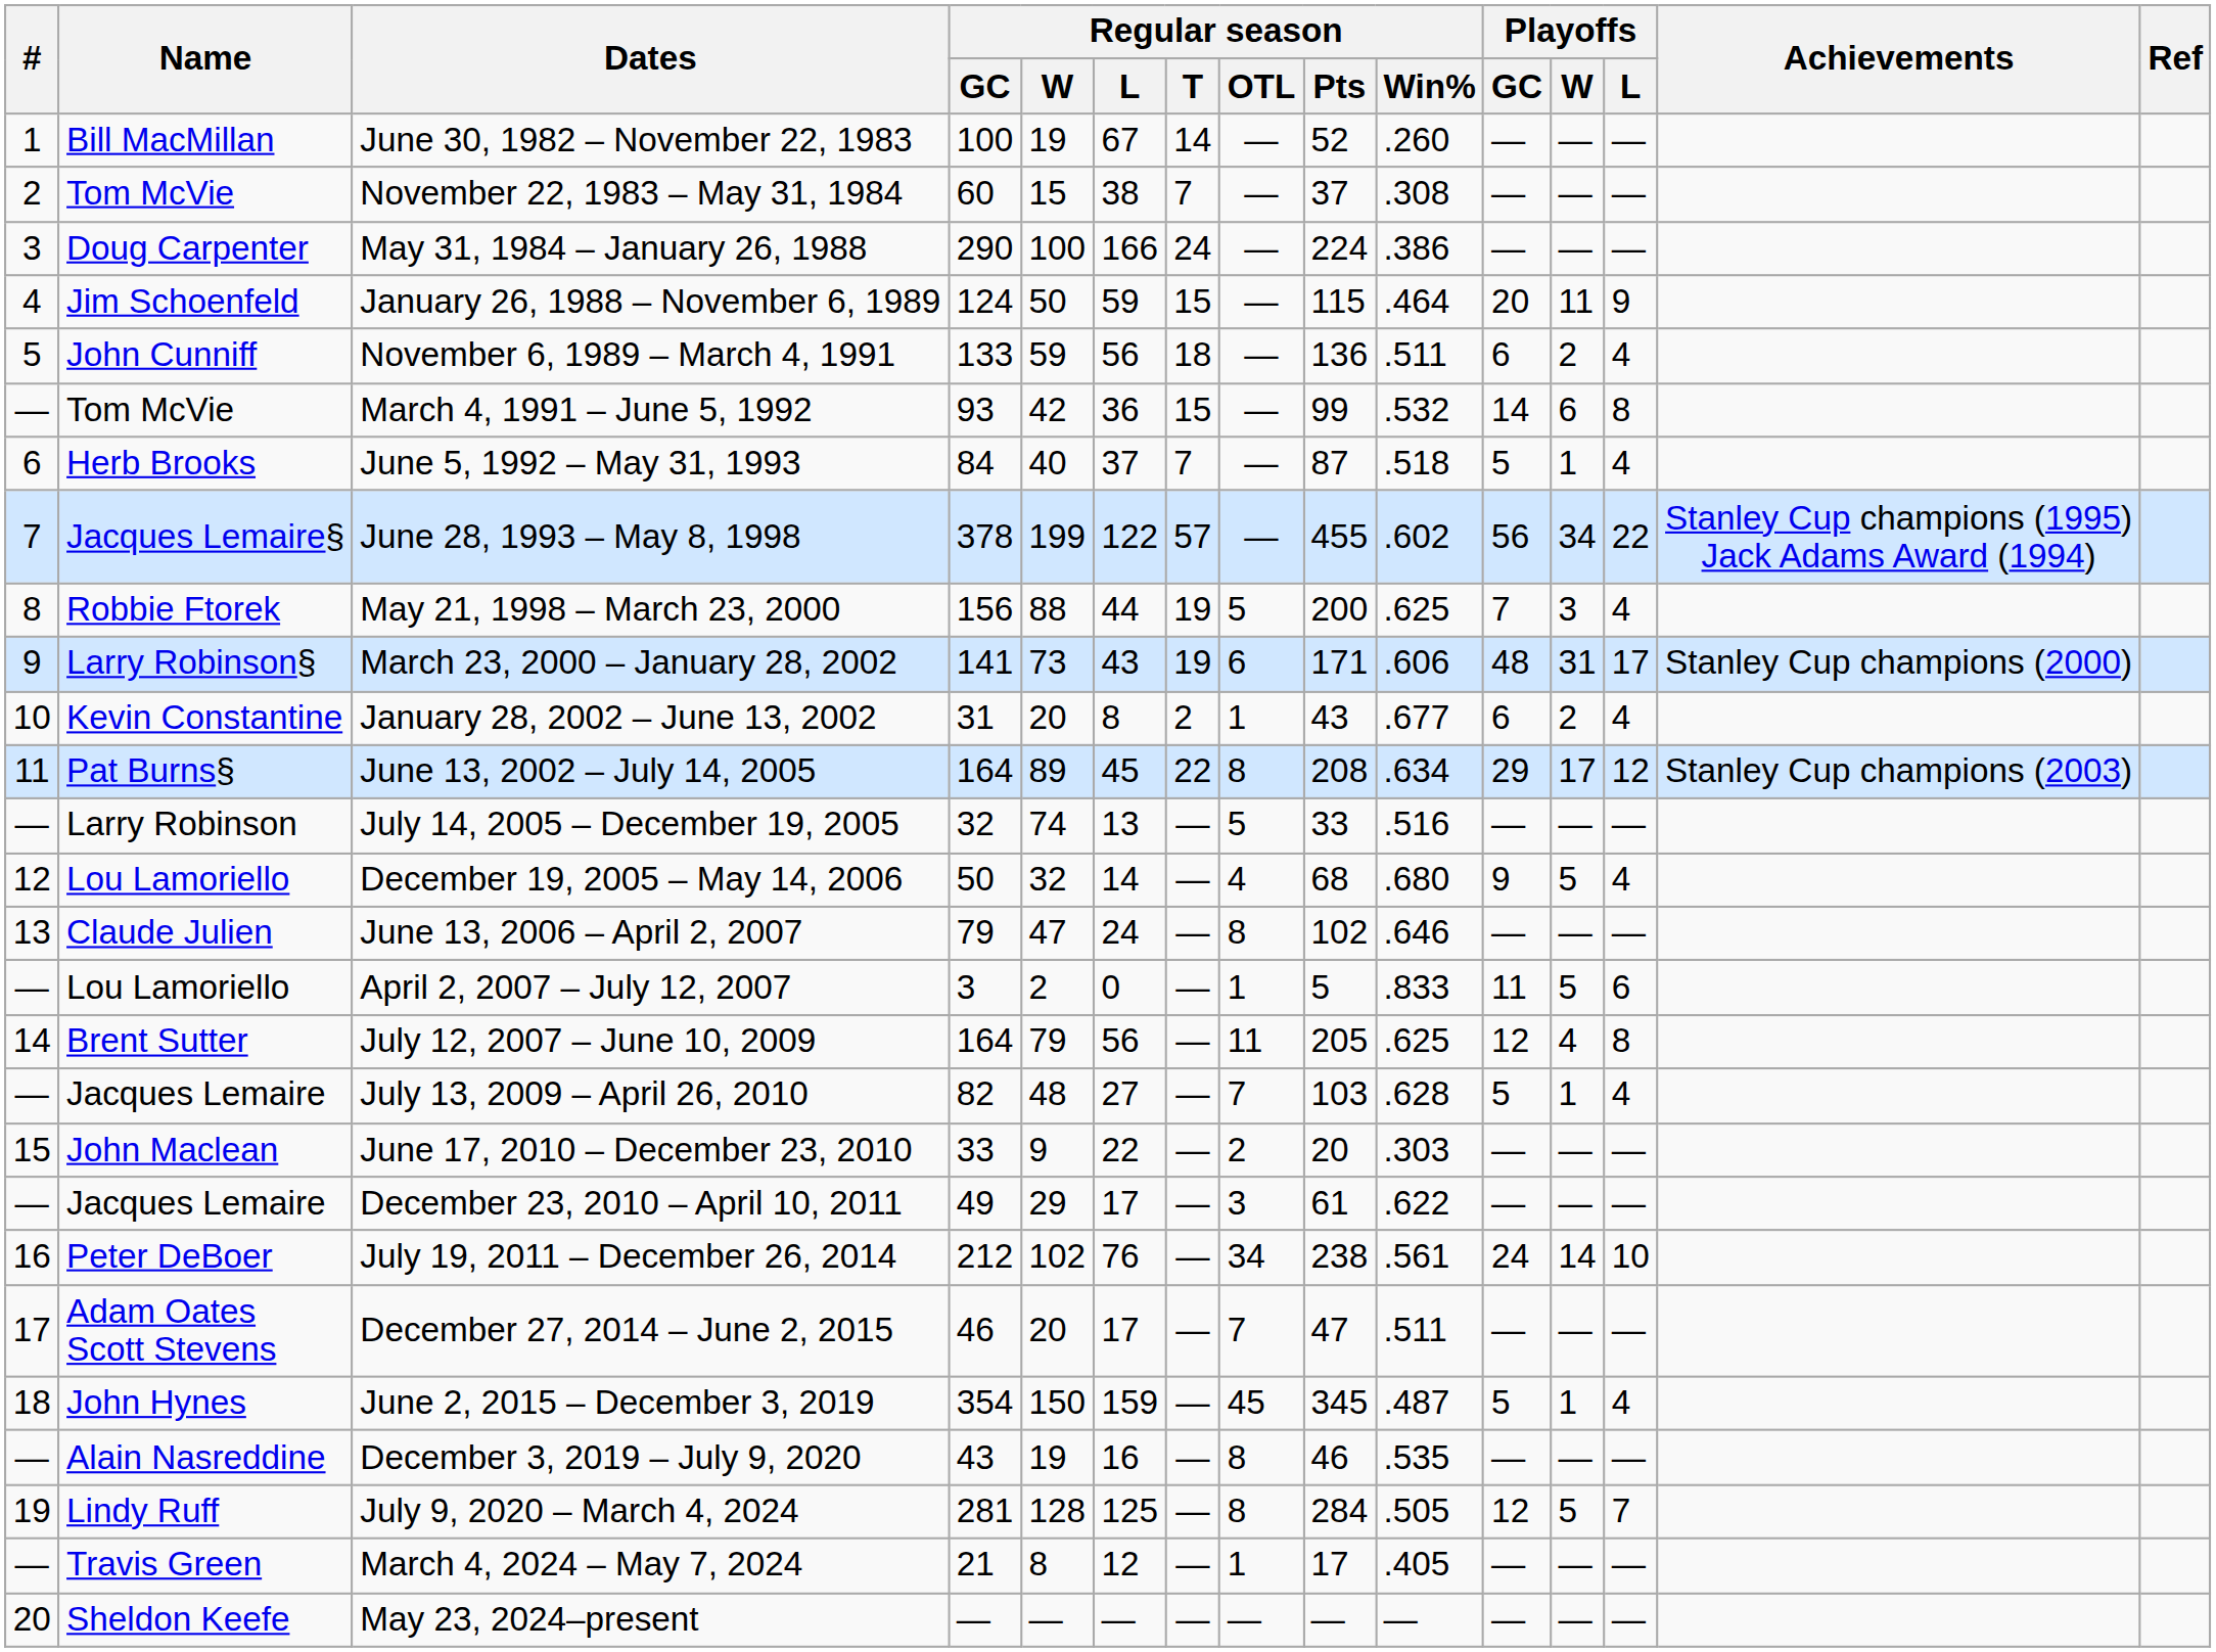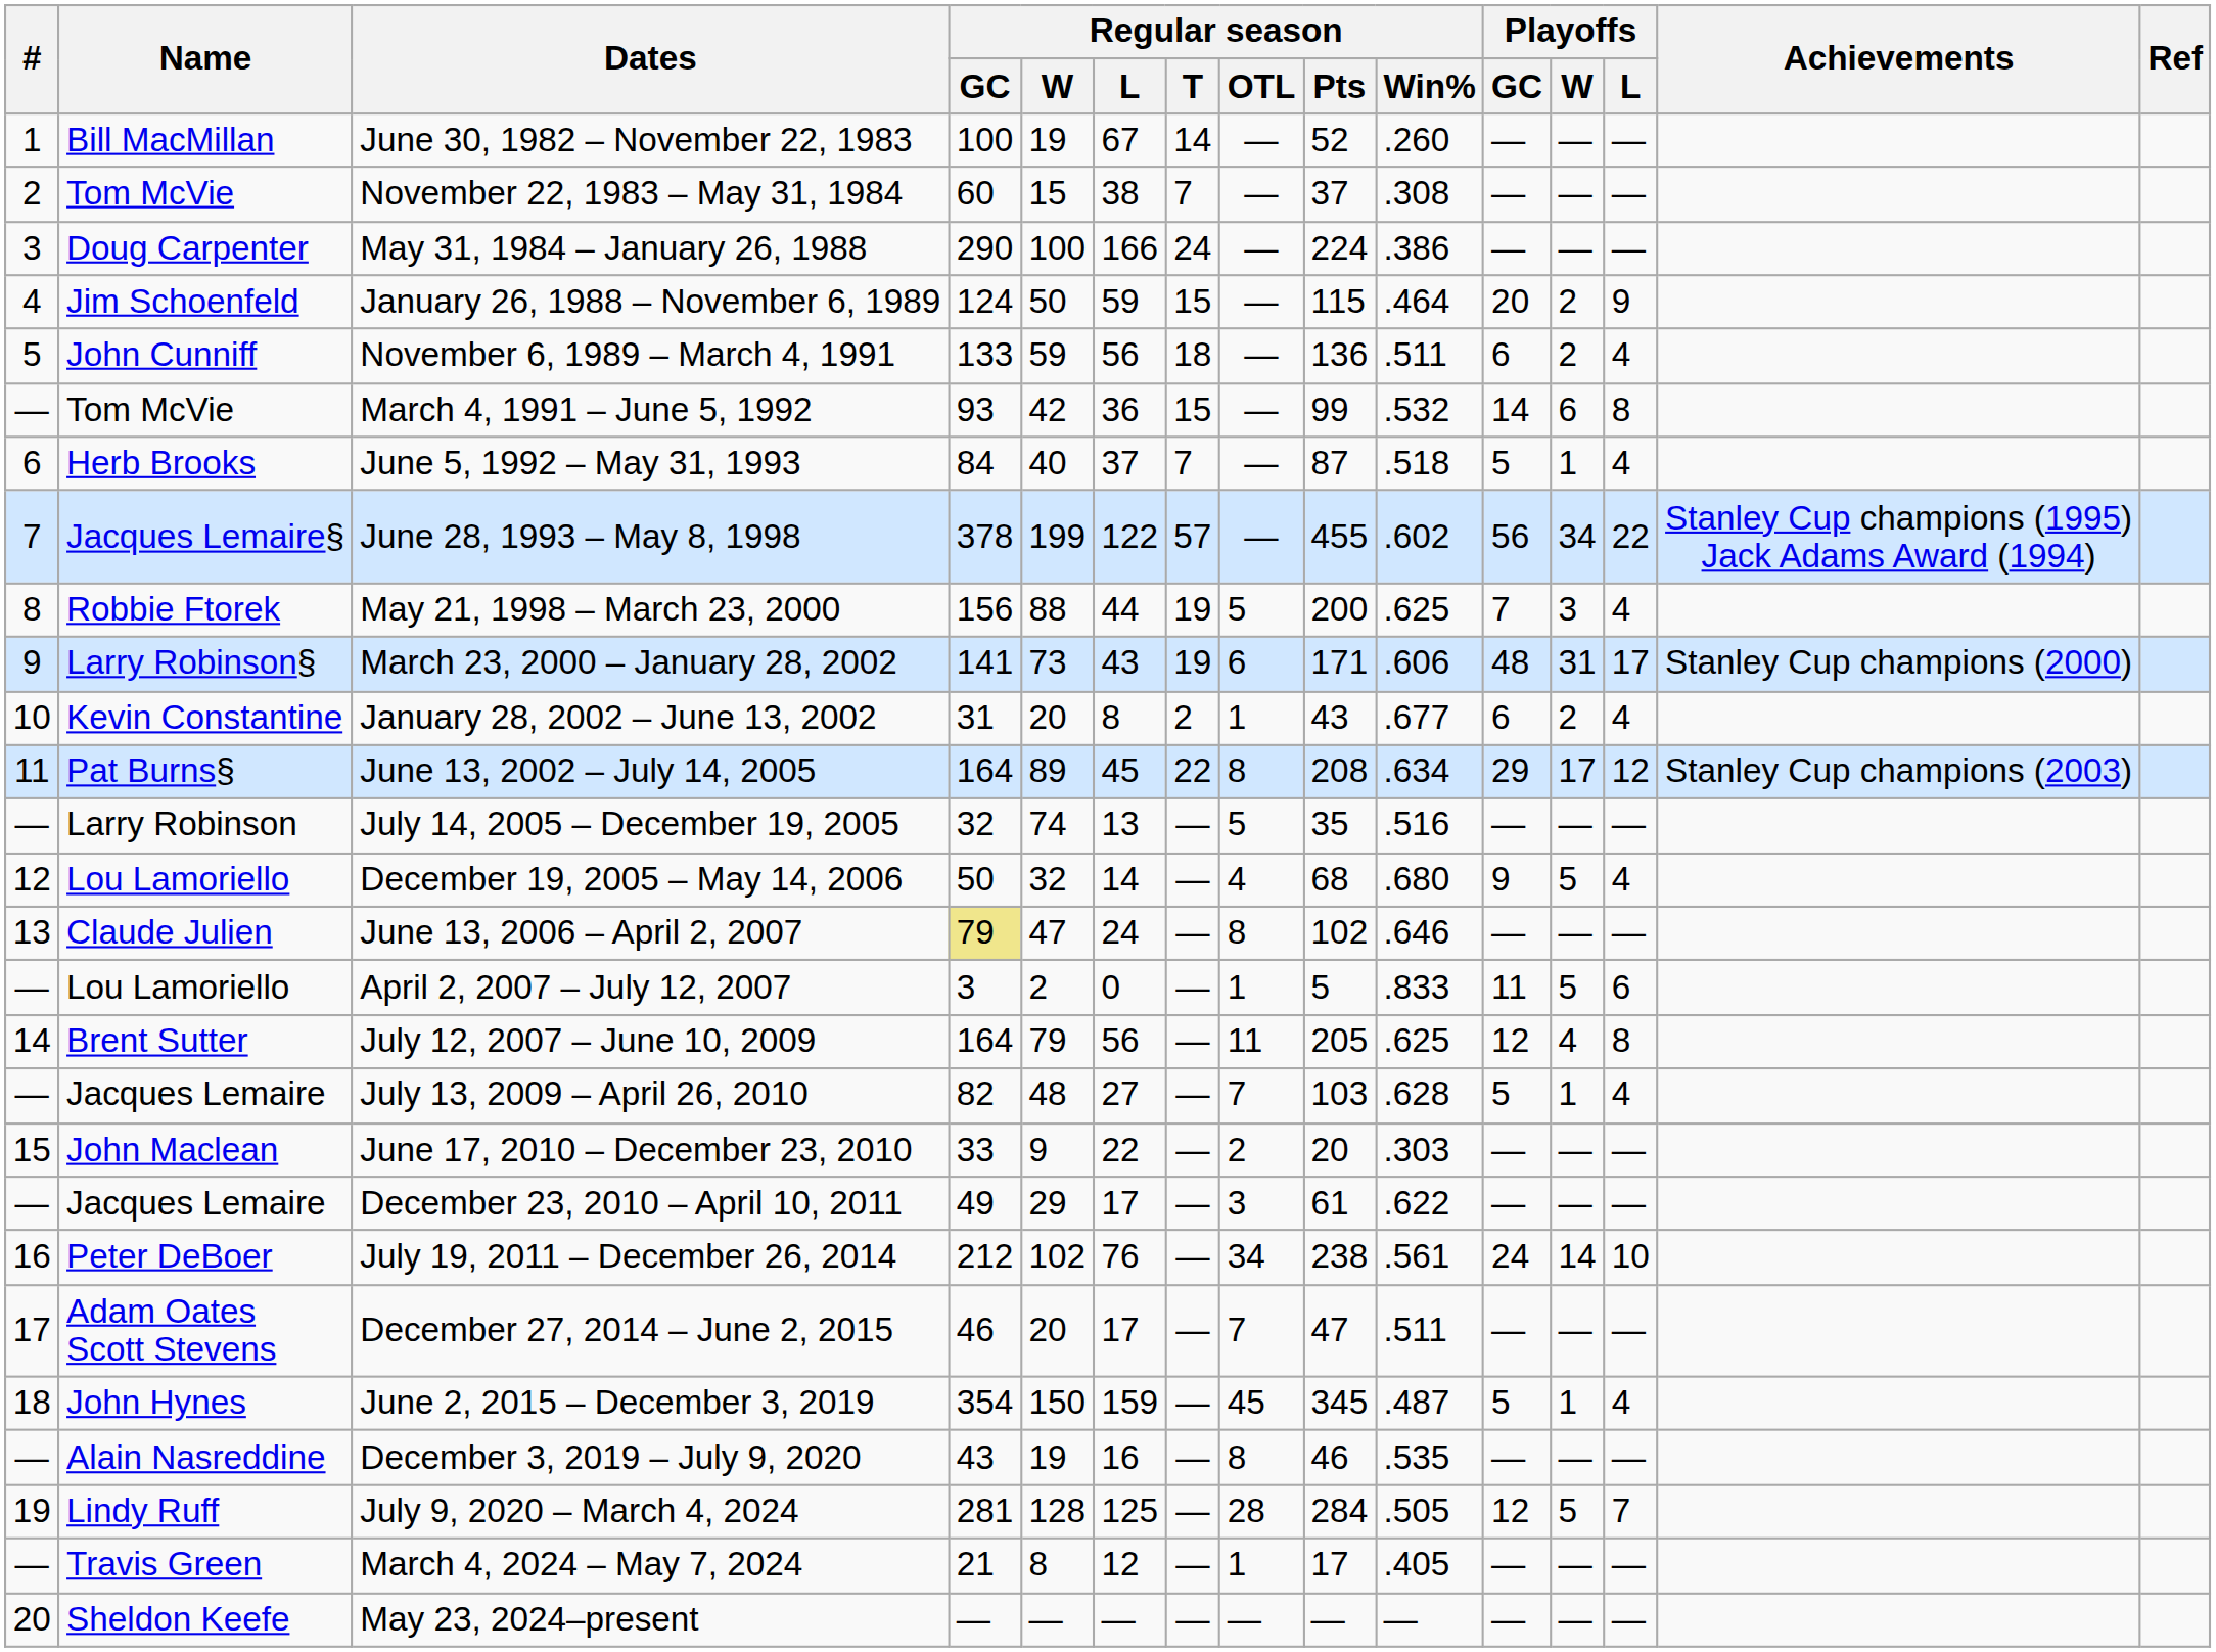 <table class="wikitable">
 <tr>
 <th rowspan="2">#</th>
 <th rowspan="2">Name</th>
 <th rowspan="2">Dates</th>
 <th colspan="7">Regular season</th>
 <th colspan="3">Playoffs</th>
 <th rowspan="2">Achievements</th>
 <th rowspan="2">Ref</th>
 </tr>
 <tr>
 <th>GC</th>
 <th>W</th>
 <th>L</th>
 <th>T</th>
 <th>OTL</th>
 <th>Pts</th>
 <th>Win%</th>
 <th>GC</th>
 <th>W</th>
 <th>L</th>
 </tr>
 <tr>
 <td style="text-align:center;">1</td>
 <td><a href='#'>Bill MacMillan</a></td>
 <td>June 30, 1982 – November 22, 1983</td>
 <td>100</td>
 <td>19</td>
 <td>67</td>
 <td>14</td>
 <td style="text-align:center;">—</td>
 <td>52</td>
 <td>.260</td>
 <td>—</td>
 <td>—</td>
 <td>—</td>
 <td style="text-align:center;"></td>
 <td style="text-align:center;"></td>
 </tr>
 <tr>
 <td style="text-align:center;">2</td>
 <td><a href='#'>Tom McVie</a></td>
 <td>November 22, 1983 – May 31, 1984</td>
 <td>60</td>
 <td>15</td>
 <td>38</td>
 <td>7</td>
 <td style="text-align:center;">—</td>
 <td>37</td>
 <td>.308</td>
 <td>—</td>
 <td>—</td>
 <td>—</td>
 <td style="text-align:center;"></td>
 <td style="text-align:center;"></td>
 </tr>
 <tr>
 <td style="text-align:center;">3</td>
 <td><a href='#'>Doug Carpenter</a></td>
 <td>May 31, 1984 – January 26, 1988</td>
 <td>290</td>
 <td>100</td>
 <td>166</td>
 <td>24</td>
 <td style="text-align:center;">—</td>
 <td>224</td>
 <td>.386</td>
 <td>—</td>
 <td>—</td>
 <td>—</td>
 <td style="text-align:center;"></td>
 <td style="text-align:center;"></td>
 </tr>
 <tr>
 <td style="text-align:center;">4</td>
 <td><a href='#'>Jim Schoenfeld</a></td>
 <td>January 26, 1988 – November 6, 1989</td>
 <td>124</td>
 <td>50</td>
 <td>59</td>
 <td>15</td>
 <td style="text-align:center;">—</td>
 <td>115</td>
 <td>.464</td>
 <td>20</td>
-<td>11</td>
+<td>2</td>
 <td>9</td>
 <td style="text-align:center;"></td>
 <td style="text-align:center;"></td>
 </tr>
 <tr>
 <td style="text-align:center;">5</td>
 <td><a href='#'>John Cunniff</a></td>
 <td>November 6, 1989 – March 4, 1991</td>
 <td>133</td>
 <td>59</td>
 <td>56</td>
 <td>18</td>
 <td style="text-align:center;">—</td>
 <td>136</td>
 <td>.511</td>
 <td>6</td>
 <td>2</td>
 <td>4</td>
 <td style="text-align:center;"></td>
 <td style="text-align:center;"></td>
 </tr>
 <tr>
 <td style="text-align:center;">—</td>
 <td>Tom McVie</td>
 <td>March 4, 1991 – June 5, 1992</td>
 <td>93</td>
 <td>42</td>
 <td>36</td>
 <td>15</td>
 <td style="text-align:center;">—</td>
 <td>99</td>
 <td>.532</td>
 <td>14</td>
 <td>6</td>
 <td>8</td>
 <td style="text-align:center;"></td>
 <td style="text-align:center;"></td>
 </tr>
 <tr>
 <td style="text-align:center;">6</td>
 <td><a href='#'>Herb Brooks</a></td>
 <td>June 5, 1992 – May 31, 1993</td>
 <td>84</td>
 <td>40</td>
 <td>37</td>
 <td>7</td>
 <td style="text-align:center;">—</td>
 <td>87</td>
 <td>.518</td>
 <td>5</td>
 <td>1</td>
 <td>4</td>
 <td style="text-align:center;"></td>
 <td style="text-align:center;"></td>
 </tr>
 <tr style="background:#D0E7FF;">
 <td style="text-align:center;">7</td>
 <td><a href='#'>Jacques Lemaire</a>§</td>
 <td>June 28, 1993 – May 8, 1998</td>
 <td>378</td>
 <td>199</td>
 <td>122</td>
 <td>57</td>
 <td style="text-align:center;">—</td>
 <td>455</td>
 <td>.602</td>
 <td>56</td>
 <td>34</td>
 <td>22</td>
 <td style="text-align:center;"><a href='#'>Stanley Cup</a> champions (<a href='#'>1995</a>)<br><a href='#'>Jack Adams Award</a> (<a href='#'>1994</a>)</td>
 <td style="text-align:center;"></td>
 </tr>
 <tr>
 <td style="text-align:center;">8</td>
 <td><a href='#'>Robbie Ftorek</a></td>
 <td>May 21, 1998 – March 23, 2000</td>
 <td>156</td>
 <td>88</td>
 <td>44</td>
 <td>19</td>
 <td>5</td>
 <td>200</td>
 <td>.625</td>
 <td>7</td>
 <td>3</td>
 <td>4</td>
 <td style="text-align:center;"></td>
 <td style="text-align:center;"></td>
 </tr>
 <tr style="background:#D0E7FF;">
 <td style="text-align:center;">9</td>
 <td><a href='#'>Larry Robinson</a>§</td>
 <td>March 23, 2000 – January 28, 2002</td>
 <td>141</td>
 <td>73</td>
 <td>43</td>
 <td>19</td>
 <td>6</td>
 <td>171</td>
 <td>.606</td>
 <td>48</td>
 <td>31</td>
 <td>17</td>
 <td style="text-align:center;">Stanley Cup champions (<a href='#'>2000</a>)</td>
 <td style="text-align:center;"></td>
 </tr>
 <tr>
 <td style="text-align:center;">10</td>
 <td><a href='#'>Kevin Constantine</a></td>
 <td>January 28, 2002 – June 13, 2002</td>
 <td>31</td>
 <td>20</td>
 <td>8</td>
 <td>2</td>
 <td>1</td>
 <td>43</td>
 <td>.677</td>
 <td>6</td>
 <td>2</td>
 <td>4</td>
 <td style="text-align:center;"></td>
 <td style="text-align:center;"></td>
 </tr>
 <tr style="background:#D0E7FF;">
 <td style="text-align:center;">11</td>
 <td><a href='#'>Pat Burns</a>§</td>
 <td>June 13, 2002 – July 14, 2005</td>
 <td>164</td>
 <td>89</td>
 <td>45</td>
 <td>22</td>
 <td>8</td>
 <td>208</td>
 <td>.634</td>
 <td>29</td>
 <td>17</td>
 <td>12</td>
 <td style="text-align:center;">Stanley Cup champions (<a href='#'>2003</a>)</td>
 <td style="text-align:center;"></td>
 </tr>
 <tr>
 <td style="text-align:center;">—</td>
 <td>Larry Robinson</td>
 <td>July 14, 2005 – December 19, 2005</td>
 <td>32</td>
 <td>74</td>
 <td>13</td>
 <td style="text-align:center;">—</td>
 <td>5</td>
-<td>33</td>
+<td>35</td>
 <td>.516</td>
 <td>—</td>
 <td>—</td>
 <td>—</td>
 <td style="text-align:center;"></td>
 <td style="text-align:center;"></td>
 </tr>
 <tr>
 <td style="text-align:center;">12</td>
 <td><a href='#'>Lou Lamoriello</a></td>
 <td>December 19, 2005 – May 14, 2006</td>
 <td>50</td>
 <td>32</td>
 <td>14</td>
 <td style="text-align:center;">—</td>
 <td>4</td>
 <td>68</td>
 <td>.680</td>
 <td>9</td>
 <td>5</td>
 <td>4</td>
 <td style="text-align:center;"></td>
 <td style="text-align:center;"></td>
 </tr>
 <tr>
 <td style="text-align:center;">13</td>
 <td><a href='#'>Claude Julien</a></td>
 <td>June 13, 2006 – April 2, 2007</td>
-<td>79</td>
+<td style="background: khaki;">79</td>
 <td>47</td>
 <td>24</td>
 <td style="text-align:center;">—</td>
 <td>8</td>
 <td>102</td>
 <td>.646</td>
 <td>—</td>
 <td>—</td>
 <td>—</td>
 <td style="text-align:center;"></td>
 <td style="text-align:center;"></td>
 </tr>
 <tr>
 <td style="text-align:center;">—</td>
 <td>Lou Lamoriello</td>
 <td>April 2, 2007 – July 12, 2007</td>
 <td>3</td>
 <td>2</td>
 <td>0</td>
 <td style="text-align:center;">—</td>
 <td>1</td>
 <td>5</td>
 <td>.833</td>
 <td>11</td>
 <td>5</td>
 <td>6</td>
 <td style="text-align:center;"></td>
 <td style="text-align:center;"></td>
 </tr>
 <tr>
 <td style="text-align:center;">14</td>
 <td><a href='#'>Brent Sutter</a></td>
 <td>July 12, 2007 – June 10, 2009</td>
 <td>164</td>
 <td>79</td>
 <td>56</td>
 <td style="text-align:center;">—</td>
 <td>11</td>
 <td>205</td>
 <td>.625</td>
 <td>12</td>
 <td>4</td>
 <td>8</td>
 <td style="text-align:center;"></td>
 <td style="text-align:center;"></td>
 </tr>
 <tr>
 <td style="text-align:center;">—</td>
 <td>Jacques Lemaire</td>
 <td>July 13, 2009 – April 26, 2010</td>
 <td>82</td>
 <td>48</td>
 <td>27</td>
 <td style="text-align:center;">—</td>
 <td>7</td>
 <td>103</td>
 <td>.628</td>
 <td>5</td>
 <td>1</td>
 <td>4</td>
 <td style="text-align:center;"></td>
 <td style="text-align:center;"></td>
 </tr>
 <tr>
 <td style="text-align:center;">15</td>
 <td><a href='#'>John Maclean</a></td>
 <td>June 17, 2010 – December 23, 2010</td>
 <td>33</td>
 <td>9</td>
 <td>22</td>
 <td style="text-align:center;">—</td>
 <td>2</td>
 <td>20</td>
 <td>.303</td>
 <td>—</td>
 <td>—</td>
 <td>—</td>
 <td style="text-align:center;"></td>
 <td style="text-align:center;"></td>
 </tr>
 <tr>
 <td style="text-align:center;">—</td>
 <td>Jacques Lemaire</td>
 <td>December 23, 2010 – April 10, 2011</td>
 <td>49</td>
 <td>29</td>
 <td>17</td>
 <td style="text-align:center;">—</td>
 <td>3</td>
 <td>61</td>
 <td>.622</td>
 <td>—</td>
 <td>—</td>
 <td>—</td>
 <td style="text-align:center;"></td>
 <td style="text-align:center;"></td>
 </tr>
 <tr>
 <td style="text-align:center;">16</td>
 <td><a href='#'>Peter DeBoer</a></td>
 <td>July 19, 2011 – December 26, 2014</td>
 <td>212</td>
 <td>102</td>
 <td>76</td>
 <td style="text-align:center;">—</td>
 <td>34</td>
 <td>238</td>
 <td>.561</td>
 <td>24</td>
 <td>14</td>
 <td>10</td>
 <td style="text-align:center;"></td>
 <td style="text-align:center;"></td>
 </tr>
 <tr>
 <td style="text-align:center;">17</td>
 <td><a href='#'>Adam Oates</a><br><a href='#'>Scott Stevens</a></td>
 <td>December 27, 2014 – June 2, 2015</td>
 <td>46</td>
 <td>20</td>
 <td>17</td>
 <td style="text-align:center;">—</td>
 <td>7</td>
 <td>47</td>
 <td>.511</td>
 <td>—</td>
 <td>—</td>
 <td>—</td>
 <td style="text-align:center;"></td>
 <td style="text-align:center;"></td>
 </tr>
 <tr>
 <td style="text-align:center;">18</td>
 <td><a href='#'>John Hynes</a></td>
 <td>June 2, 2015 – December 3, 2019</td>
 <td>354</td>
 <td>150</td>
 <td>159</td>
 <td style="text-align:center;">—</td>
 <td>45</td>
 <td>345</td>
 <td>.487</td>
 <td>5</td>
 <td>1</td>
 <td>4</td>
 <td style="text-align:center;"></td>
 <td style="text-align:center;"></td>
 </tr>
 <tr>
 <td style="text-align:center;">—</td>
 <td><a href='#'>Alain Nasreddine</a></td>
 <td>December 3, 2019 – July 9, 2020</td>
 <td>43</td>
 <td>19</td>
 <td>16</td>
 <td style="text-align:center;">—</td>
 <td>8</td>
 <td>46</td>
 <td>.535</td>
 <td>—</td>
 <td>—</td>
 <td>—</td>
 <td style="text-align:center;"></td>
 <td style="text-align:center;"></td>
 </tr>
 <tr>
 <td style="text-align:center;">19</td>
 <td><a href='#'>Lindy Ruff</a></td>
 <td>July 9, 2020 – March 4, 2024</td>
 <td>281</td>
 <td>128</td>
 <td>125</td>
 <td style="text-align:center;">—</td>
-<td>8</td>
+<td>28</td>
 <td>284</td>
 <td>.505</td>
 <td>12</td>
 <td>5</td>
 <td>7</td>
 <td style="text-align:center;"></td>
 <td style="text-align:center;"></td>
 </tr>
 <tr>
 <td style="text-align:center;">—</td>
 <td><a href='#'>Travis Green</a></td>
 <td>March 4, 2024 – May 7, 2024</td>
 <td>21</td>
 <td>8</td>
 <td>12</td>
 <td style="text-align:center;">—</td>
 <td>1</td>
 <td>17</td>
 <td>.405</td>
 <td>—</td>
 <td>—</td>
 <td>—</td>
 <td style="text-align:center;"></td>
 <td style="text-align:center;"></td>
 </tr>
 <tr>
 <td style="text-align:center;">20</td>
 <td><a href='#'>Sheldon Keefe</a></td>
 <td>May 23, 2024–present</td>
 <td>—</td>
 <td>—</td>
 <td>—</td>
 <td style="text-align:center;">—</td>
 <td>—</td>
 <td>—</td>
 <td>—</td>
 <td>—</td>
 <td>—</td>
 <td>—</td>
 <td style="text-align:center;"></td>
 <td style="text-align:center;"></td>
 </tr>
 </table>
